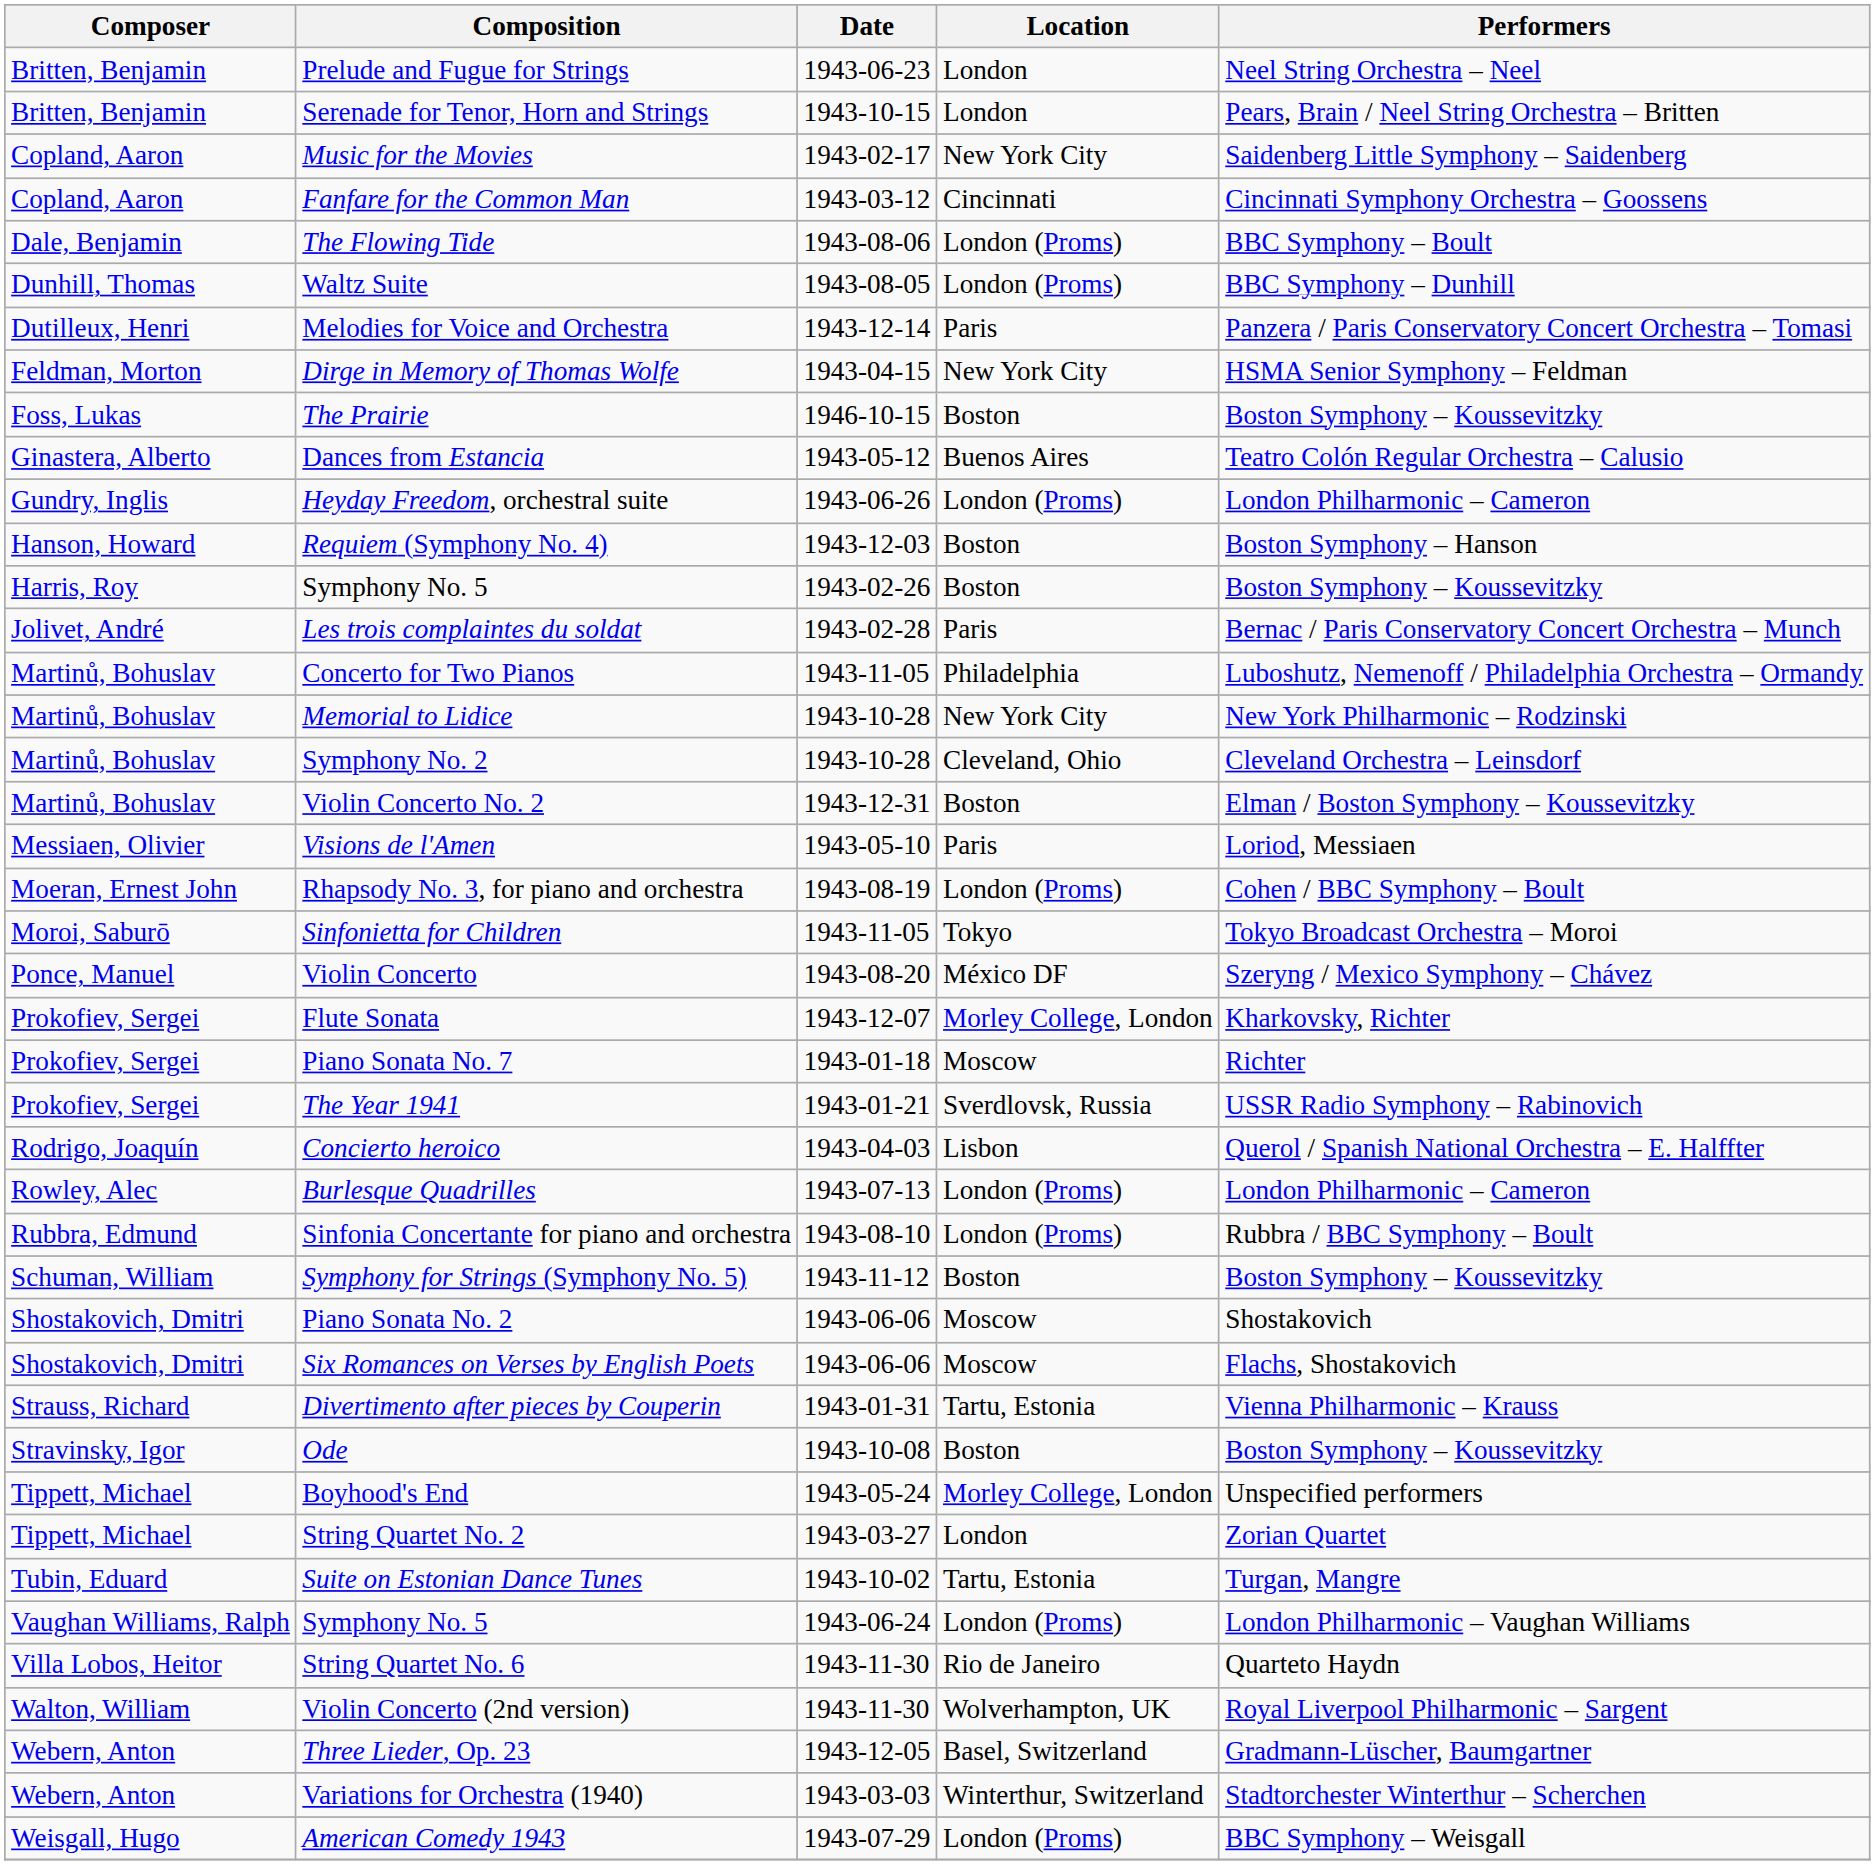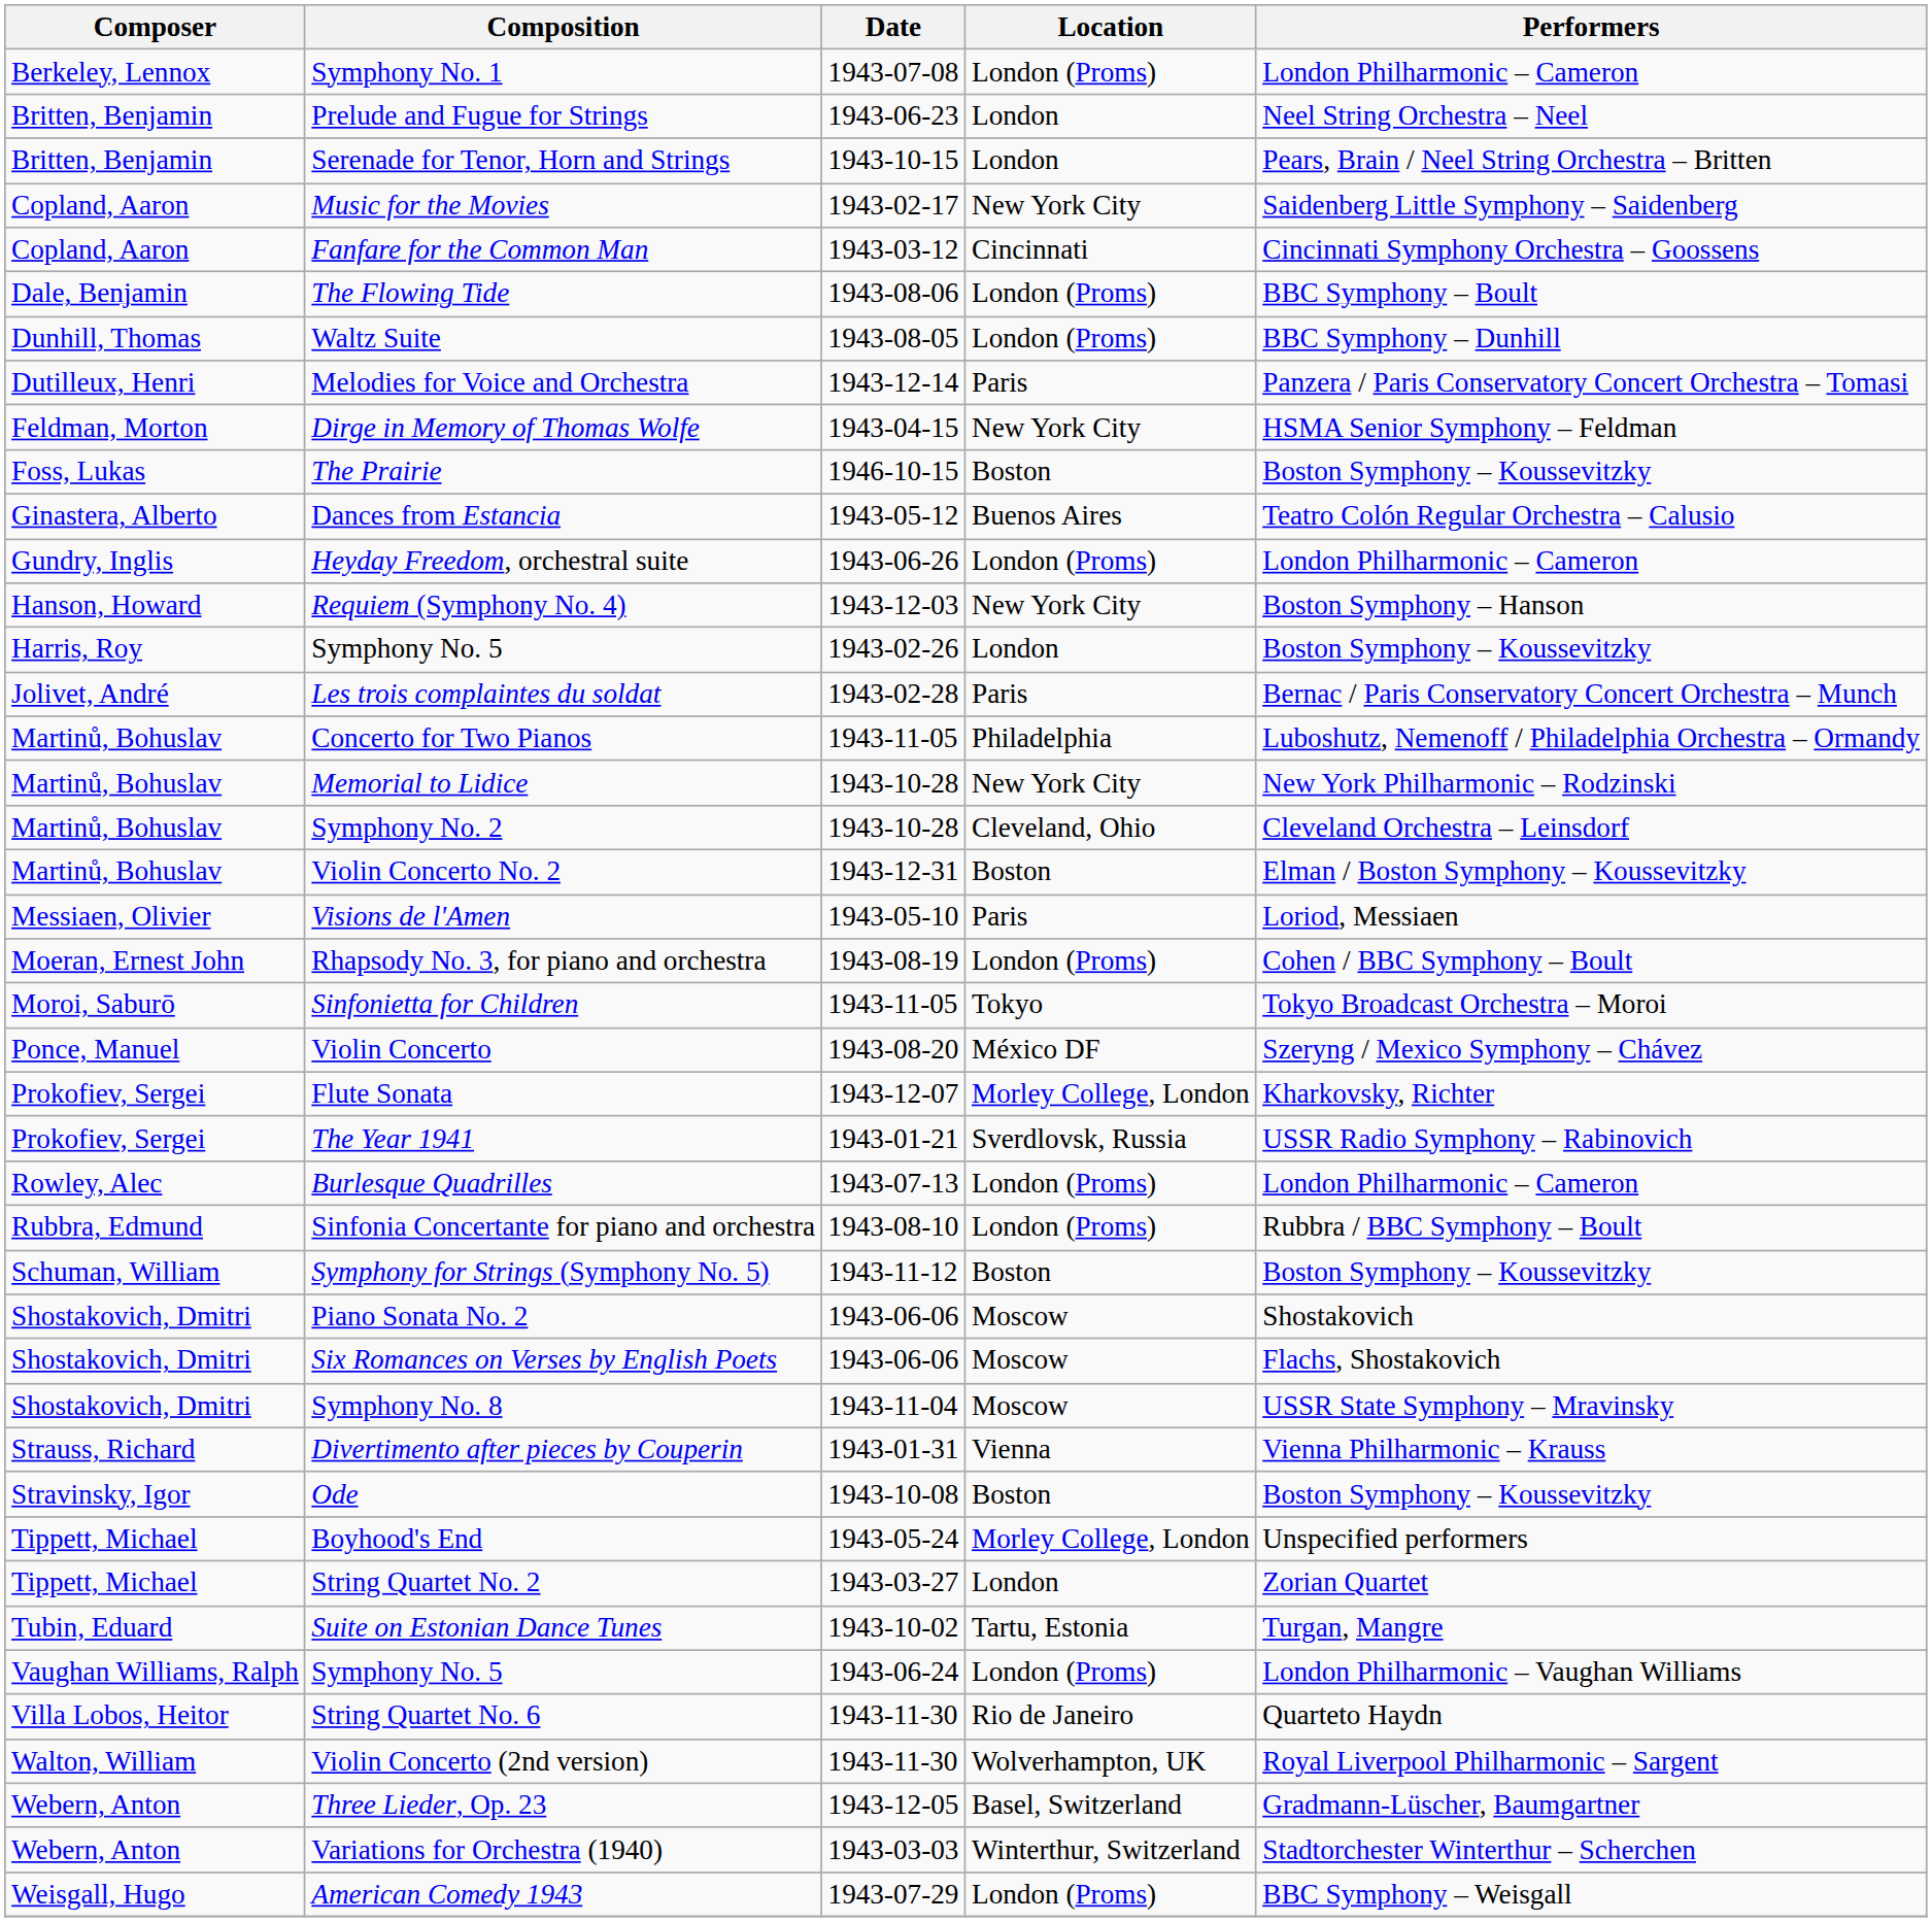 <table class="wikitable sortable">
 <tr>
 <th>Composer</th>
 <th>Composition</th>
 <th>Date</th>
 <th>Location</th>
 <th>Performers</th>
+</tr>
+<tr>
+<td><a href='#'>Berkeley, Lennox</a></td>
+<td><a href='#'>Symphony No. 1</a></td>
+<td>1943-07-08</td>
+<td>London (<a href='#'>Proms</a>)</td>
+<td><a href='#'>London Philharmonic</a> – <a href='#'>Cameron</a></td>
 </tr>
 <tr>
 <td><a href='#'>Britten, Benjamin</a></td>
 <td><a href='#'>Prelude and Fugue for Strings</a></td>
 <td>1943-06-23</td>
 <td>London</td>
 <td><a href='#'>Neel String Orchestra</a> – <a href='#'>Neel</a></td>
 </tr>
 <tr>
 <td><a href='#'>Britten, Benjamin</a></td>
 <td><a href='#'>Serenade for Tenor, Horn and Strings</a></td>
 <td>1943-10-15</td>
 <td>London</td>
 <td><a href='#'>Pears</a>, <a href='#'>Brain</a> / <a href='#'>Neel String Orchestra</a> – Britten</td>
 </tr>
 <tr>
 <td><a href='#'>Copland, Aaron</a></td>
 <td><em><a href='#'>Music for the Movies</a></em></td>
 <td>1943-02-17</td>
 <td>New York City</td>
 <td><a href='#'>Saidenberg Little Symphony</a> – <a href='#'>Saidenberg</a></td>
 </tr>
 <tr>
 <td><a href='#'>Copland, Aaron</a></td>
 <td><em><a href='#'>Fanfare for the Common Man</a></em></td>
 <td>1943-03-12</td>
 <td>Cincinnati</td>
 <td><a href='#'>Cincinnati Symphony Orchestra</a> – <a href='#'>Goossens</a></td>
 </tr>
 <tr>
 <td><a href='#'>Dale, Benjamin</a></td>
 <td><em><a href='#'>The Flowing Tide</a></em></td>
 <td>1943-08-06</td>
 <td>London (<a href='#'>Proms</a>)</td>
 <td><a href='#'>BBC Symphony</a> – <a href='#'>Boult</a></td>
 </tr>
 <tr>
 <td><a href='#'>Dunhill, Thomas</a></td>
 <td><a href='#'>Waltz Suite</a></td>
 <td>1943-08-05</td>
 <td>London (<a href='#'>Proms</a>)</td>
 <td><a href='#'>BBC Symphony</a> – <a href='#'>Dunhill</a></td>
 </tr>
 <tr>
 <td><a href='#'>Dutilleux, Henri</a></td>
 <td><a href='#'>Melodies for Voice and Orchestra</a></td>
 <td>1943-12-14</td>
 <td>Paris</td>
 <td><a href='#'>Panzera</a> / <a href='#'>Paris Conservatory Concert Orchestra</a> – <a href='#'>Tomasi</a></td>
 </tr>
 <tr>
 <td><a href='#'>Feldman, Morton</a></td>
 <td><em><a href='#'>Dirge in Memory of Thomas Wolfe</a></em></td>
 <td>1943-04-15</td>
 <td>New York City</td>
 <td><a href='#'>HSMA Senior Symphony</a> – Feldman</td>
 </tr>
 <tr>
 <td><a href='#'>Foss, Lukas</a></td>
 <td><em><a href='#'>The Prairie</a></em></td>
 <td>1946-10-15</td>
 <td>Boston</td>
 <td><a href='#'>Boston Symphony</a> – <a href='#'>Koussevitzky</a></td>
 </tr>
 <tr>
 <td><a href='#'>Ginastera, Alberto</a></td>
 <td><a href='#'>Dances from <em>Estancia</em></a></td>
 <td>1943-05-12</td>
 <td>Buenos Aires</td>
 <td><a href='#'>Teatro Colón Regular Orchestra</a> – <a href='#'>Calusio</a></td>
 </tr>
 <tr>
 <td><a href='#'>Gundry, Inglis</a></td>
 <td><em><a href='#'>Heyday Freedom</a></em>, orchestral suite</td>
 <td>1943-06-26</td>
 <td>London (<a href='#'>Proms</a>)</td>
 <td><a href='#'>London Philharmonic</a> – <a href='#'>Cameron</a></td>
 </tr>
 <tr>
 <td><a href='#'>Hanson, Howard</a></td>
 <td><a href='#'><em>Requiem</em> (Symphony No. 4)</a></td>
 <td>1943-12-03</td>
-<td>Boston</td>
+<td>New York City</td>
 <td><a href='#'>Boston Symphony</a> – Hanson</td>
 </tr>
 <tr>
 <td><a href='#'>Harris, Roy</a></td>
 <td>Symphony No. 5</td>
 <td>1943-02-26</td>
-<td>Boston</td>
+<td>London</td>
 <td><a href='#'>Boston Symphony</a> – <a href='#'>Koussevitzky</a></td>
 </tr>
 <tr>
 <td><a href='#'>Jolivet, André</a></td>
 <td><em><a href='#'>Les trois complaintes du soldat</a></em></td>
 <td>1943-02-28</td>
 <td>Paris</td>
 <td><a href='#'>Bernac</a> / <a href='#'>Paris Conservatory Concert Orchestra</a> – <a href='#'>Munch</a></td>
 </tr>
 <tr>
 <td><a href='#'>Martinů, Bohuslav</a></td>
 <td><a href='#'>Concerto for Two Pianos</a></td>
 <td>1943-11-05</td>
 <td>Philadelphia</td>
 <td><a href='#'>Luboshutz</a>, <a href='#'>Nemenoff</a> / <a href='#'>Philadelphia Orchestra</a> – <a href='#'>Ormandy</a></td>
 </tr>
 <tr>
 <td><a href='#'>Martinů, Bohuslav</a></td>
 <td><em><a href='#'>Memorial to Lidice</a></em></td>
 <td>1943-10-28</td>
 <td>New York City</td>
 <td><a href='#'>New York Philharmonic</a> – <a href='#'>Rodzinski</a></td>
 </tr>
 <tr>
 <td><a href='#'>Martinů, Bohuslav</a></td>
 <td><a href='#'>Symphony No. 2</a></td>
 <td>1943-10-28</td>
 <td>Cleveland, Ohio</td>
 <td><a href='#'>Cleveland Orchestra</a> – <a href='#'>Leinsdorf</a></td>
 </tr>
 <tr>
 <td><a href='#'>Martinů, Bohuslav</a></td>
 <td><a href='#'>Violin Concerto No. 2</a></td>
 <td>1943-12-31</td>
 <td>Boston</td>
 <td><a href='#'>Elman</a> / <a href='#'>Boston Symphony</a> – <a href='#'>Koussevitzky</a></td>
 </tr>
 <tr>
 <td><a href='#'>Messiaen, Olivier</a></td>
 <td><em><a href='#'>Visions de l'Amen</a></em></td>
 <td>1943-05-10</td>
 <td>Paris</td>
 <td><a href='#'>Loriod</a>, Messiaen</td>
 </tr>
 <tr>
 <td><a href='#'>Moeran, Ernest John</a></td>
 <td><a href='#'>Rhapsody No. 3</a>, for piano and orchestra</td>
 <td>1943-08-19</td>
 <td>London (<a href='#'>Proms</a>)</td>
 <td><a href='#'>Cohen</a> / <a href='#'>BBC Symphony</a> – <a href='#'>Boult</a></td>
 </tr>
 <tr>
 <td><a href='#'>Moroi, Saburō</a></td>
 <td><a href='#'><em>Sinfonietta for Children</em></a></td>
 <td>1943-11-05</td>
 <td>Tokyo</td>
 <td><a href='#'>Tokyo Broadcast Orchestra</a> – Moroi</td>
 </tr>
 <tr>
 <td><a href='#'>Ponce, Manuel</a></td>
 <td><a href='#'>Violin Concerto</a></td>
 <td>1943-08-20</td>
 <td>México DF</td>
 <td><a href='#'>Szeryng</a> / <a href='#'>Mexico Symphony</a> – <a href='#'>Chávez</a></td>
 </tr>
 <tr>
 <td><a href='#'>Prokofiev, Sergei</a></td>
 <td><a href='#'>Flute Sonata</a></td>
 <td>1943-12-07</td>
 <td><a href='#'>Morley College</a>, London</td>
 <td><a href='#'>Kharkovsky</a>, <a href='#'>Richter</a></td>
 </tr>
 <tr>
 <td><a href='#'>Prokofiev, Sergei</a></td>
-<td><a href='#'>Piano Sonata No. 7</a></td>
-<td>1943-01-18</td>
-<td>Moscow</td>
-<td><a href='#'>Richter</a></td>
-</tr>
-<tr>
-<td><a href='#'>Prokofiev, Sergei</a></td>
 <td><em><a href='#'>The Year 1941</a></em></td>
 <td>1943-01-21</td>
 <td>Sverdlovsk, Russia</td>
 <td><a href='#'>USSR Radio Symphony</a> – <a href='#'>Rabinovich</a></td>
-</tr>
-<tr>
-<td><a href='#'>Rodrigo, Joaquín</a></td>
-<td><em><a href='#'>Concierto heroico</a></em></td>
-<td>1943-04-03</td>
-<td>Lisbon</td>
-<td><a href='#'>Querol</a> / <a href='#'>Spanish National Orchestra</a> – <a href='#'>E. Halffter</a></td>
 </tr>
 <tr>
 <td><a href='#'>Rowley, Alec</a></td>
 <td><em><a href='#'>Burlesque Quadrilles</a></em></td>
 <td>1943-07-13</td>
 <td>London (<a href='#'>Proms</a>)</td>
 <td><a href='#'>London Philharmonic</a> – <a href='#'>Cameron</a></td>
 </tr>
 <tr>
 <td><a href='#'>Rubbra, Edmund</a></td>
 <td><a href='#'>Sinfonia Concertante</a> for piano and orchestra</td>
 <td>1943-08-10</td>
 <td>London (<a href='#'>Proms</a>)</td>
 <td>Rubbra / <a href='#'>BBC Symphony</a> – <a href='#'>Boult</a></td>
 </tr>
 <tr>
 <td><a href='#'>Schuman, William</a></td>
 <td><a href='#'><em>Symphony for Strings</em> (Symphony No. 5)</a></td>
 <td>1943-11-12</td>
 <td>Boston</td>
 <td><a href='#'>Boston Symphony</a> – <a href='#'>Koussevitzky</a></td>
 </tr>
 <tr>
 <td><a href='#'>Shostakovich, Dmitri</a></td>
 <td><a href='#'>Piano Sonata No. 2</a></td>
 <td>1943-06-06</td>
 <td>Moscow</td>
 <td>Shostakovich</td>
 </tr>
 <tr>
 <td><a href='#'>Shostakovich, Dmitri</a></td>
 <td><em><a href='#'>Six Romances on Verses by English Poets</a></em></td>
 <td>1943-06-06</td>
 <td>Moscow</td>
 <td><a href='#'>Flachs</a>, Shostakovich</td>
 </tr>
 <tr>
+<td><a href='#'>Shostakovich, Dmitri</a></td>
+<td><a href='#'>Symphony No. 8</a></td>
+<td>1943-11-04</td>
+<td>Moscow</td>
+<td><a href='#'>USSR State Symphony</a> – <a href='#'>Mravinsky</a></td>
+</tr>
+<tr>
 <td><a href='#'>Strauss, Richard</a></td>
 <td><em><a href='#'>Divertimento after pieces by Couperin</a></em></td>
 <td>1943-01-31</td>
-<td>Tartu, Estonia</td>
+<td>Vienna</td>
 <td><a href='#'>Vienna Philharmonic</a> – <a href='#'>Krauss</a></td>
 </tr>
 <tr>
 <td><a href='#'>Stravinsky, Igor</a></td>
 <td><em><a href='#'>Ode</a></em></td>
 <td>1943-10-08</td>
 <td>Boston</td>
 <td><a href='#'>Boston Symphony</a> – <a href='#'>Koussevitzky</a></td>
 </tr>
 <tr>
 <td><a href='#'>Tippett, Michael</a></td>
 <td><a href='#'>Boyhood's End</a></td>
 <td>1943-05-24</td>
 <td><a href='#'>Morley College</a>, London</td>
 <td>Unspecified performers</td>
 </tr>
 <tr>
 <td><a href='#'>Tippett, Michael</a></td>
 <td><a href='#'>String Quartet No. 2</a></td>
 <td>1943-03-27</td>
 <td>London</td>
 <td><a href='#'>Zorian Quartet</a></td>
 </tr>
 <tr>
 <td><a href='#'>Tubin, Eduard</a></td>
 <td><em><a href='#'>Suite on Estonian Dance Tunes</a></em></td>
 <td>1943-10-02</td>
 <td>Tartu, Estonia</td>
 <td><a href='#'>Turgan</a>, <a href='#'>Mangre</a></td>
 </tr>
 <tr>
 <td><a href='#'>Vaughan Williams, Ralph</a></td>
 <td><a href='#'>Symphony No. 5</a></td>
 <td>1943-06-24</td>
 <td>London (<a href='#'>Proms</a>)</td>
 <td><a href='#'>London Philharmonic</a> – Vaughan Williams</td>
 </tr>
 <tr>
 <td><a href='#'>Villa Lobos, Heitor</a></td>
 <td><a href='#'>String Quartet No. 6</a></td>
 <td>1943-11-30</td>
 <td>Rio de Janeiro</td>
 <td>Quarteto Haydn</td>
 </tr>
 <tr>
 <td><a href='#'>Walton, William</a></td>
 <td><a href='#'>Violin Concerto</a> (2nd version)</td>
 <td>1943-11-30</td>
 <td>Wolverhampton, UK</td>
 <td><a href='#'>Royal Liverpool Philharmonic</a> – <a href='#'>Sargent</a></td>
 </tr>
 <tr>
 <td><a href='#'>Webern, Anton</a></td>
 <td><a href='#'><em>Three Lieder</em>, Op. 23</a></td>
 <td>1943-12-05</td>
 <td>Basel, Switzerland</td>
 <td><a href='#'>Gradmann-Lüscher</a>, <a href='#'>Baumgartner</a></td>
 </tr>
 <tr>
 <td><a href='#'>Webern, Anton</a></td>
 <td><a href='#'>Variations for Orchestra</a> (1940)</td>
 <td>1943-03-03</td>
 <td>Winterthur, Switzerland</td>
 <td><a href='#'>Stadtorchester Winterthur</a> – <a href='#'>Scherchen</a></td>
 </tr>
 <tr>
 <td><a href='#'>Weisgall, Hugo</a></td>
 <td><em><a href='#'>American Comedy 1943</a></em></td>
 <td>1943-07-29</td>
 <td>London (<a href='#'>Proms</a>)</td>
 <td><a href='#'>BBC Symphony</a> – Weisgall</td>
 </tr>
 <tr>
 </tr>
 </table>
